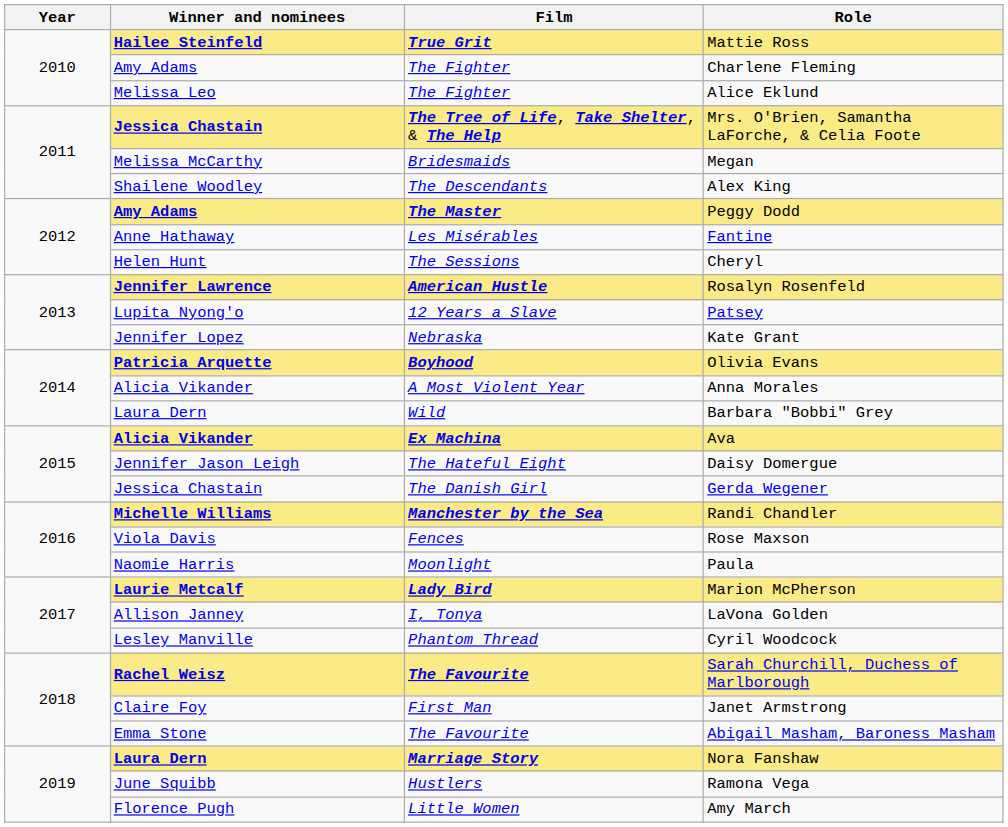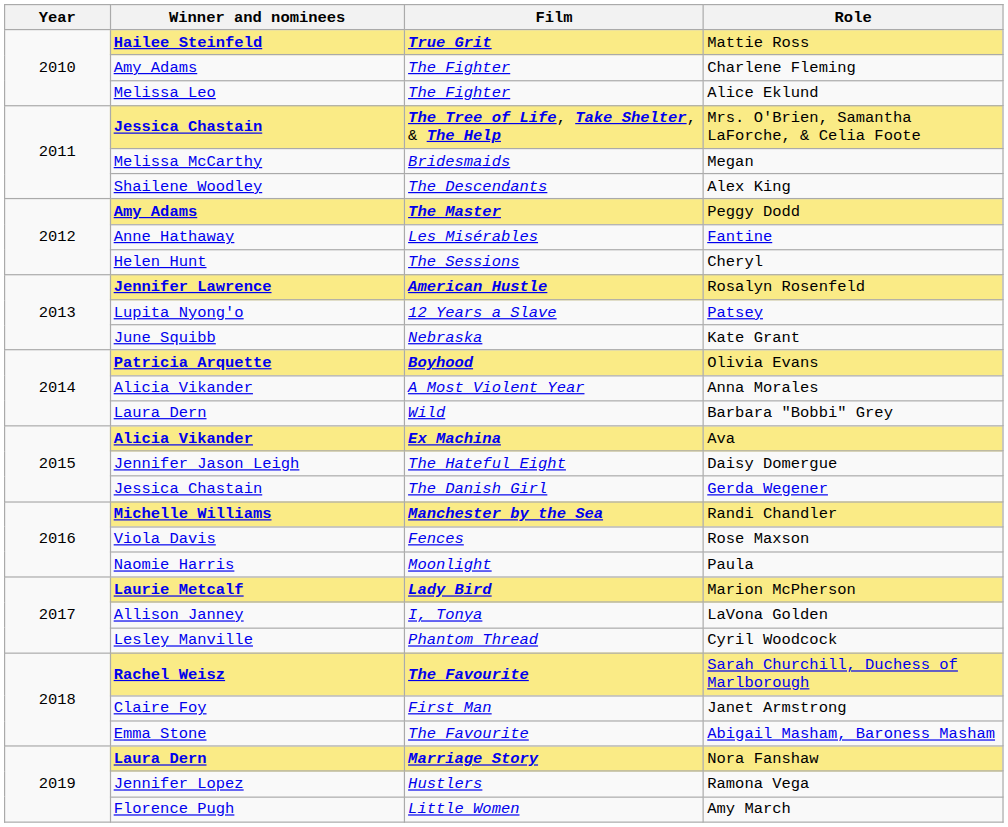 <table class="wikitable" width="95%" cellpadding="5">
 <tr>
 <th width="100"><strong>Year</strong></th>
 <th width="300"><strong>Winner and nominees</strong></th>
 <th width="300"><strong>Film</strong></th>
 <th width="300"><strong>Role</strong></th>
 </tr>
 <tr>
 <td rowspan="3" style="text-align:center;">2010</td>
 <td style="background:#FAEB86;"><strong><a href='#'>Hailee Steinfeld</a></strong></td>
 <td style="background:#FAEB86;"><strong><em><a href='#'>True Grit</a></em></strong></td>
 <td style="background:#FAEB86;">Mattie Ross</td>
 </tr>
 <tr>
 <td><a href='#'>Amy Adams</a></td>
 <td><em><a href='#'>The Fighter</a></em></td>
 <td>Charlene Fleming</td>
 </tr>
 <tr>
 <td><a href='#'>Melissa Leo</a></td>
 <td><em><a href='#'>The Fighter</a></em></td>
 <td>Alice Eklund</td>
 </tr>
 <tr>
 <td rowspan="3" style="text-align:center;">2011</td>
 <td style="background:#FAEB86;"><strong><a href='#'>Jessica Chastain</a></strong></td>
 <td style="background:#FAEB86;"><strong><em><a href='#'>The Tree of Life</a></em></strong>, <strong><em><a href='#'>Take Shelter</a></em></strong>, & <strong><em><a href='#'>The Help</a></em></strong></td>
 <td style="background:#FAEB86;">Mrs. O'Brien, Samantha LaForche, & Celia Foote</td>
 </tr>
 <tr>
 <td><a href='#'>Melissa McCarthy</a></td>
 <td><em><a href='#'>Bridesmaids</a></em></td>
 <td>Megan</td>
 </tr>
 <tr>
 <td><a href='#'>Shailene Woodley</a></td>
 <td><em><a href='#'>The Descendants</a></em></td>
 <td>Alex King</td>
 </tr>
 <tr>
 <td rowspan="3" style="text-align:center;">2012</td>
 <td style="background:#FAEB86;"><strong><a href='#'>Amy Adams</a></strong></td>
 <td style="background:#FAEB86;"><strong><em><a href='#'>The Master</a></em></strong></td>
 <td style="background:#FAEB86;">Peggy Dodd</td>
 </tr>
 <tr>
 <td><a href='#'>Anne Hathaway</a></td>
 <td><em><a href='#'>Les Misérables</a></em></td>
 <td><a href='#'>Fantine</a></td>
 </tr>
 <tr>
 <td><a href='#'>Helen Hunt</a></td>
 <td><em><a href='#'>The Sessions</a></em></td>
 <td>Cheryl</td>
 </tr>
 <tr>
 <td rowspan="3" style="text-align:center;">2013</td>
 <td style="background:#FAEB86;"><strong><a href='#'>Jennifer Lawrence</a></strong></td>
 <td style="background:#FAEB86;"><strong><em><a href='#'>American Hustle</a></em></strong></td>
 <td style="background:#FAEB86;">Rosalyn Rosenfeld</td>
 </tr>
 <tr>
 <td><a href='#'>Lupita Nyong'o</a></td>
 <td><em><a href='#'>12 Years a Slave</a></em></td>
 <td><a href='#'>Patsey</a></td>
 </tr>
 <tr>
-<td><a href='#'>Jennifer Lopez</a></td>
+<td><a href='#'>June Squibb</a></td>
 <td><em><a href='#'>Nebraska</a></em></td>
 <td>Kate Grant</td>
 </tr>
 <tr>
 <td rowspan="3" style="text-align:center;">2014</td>
 <td style="background:#FAEB86;"><strong><a href='#'>Patricia Arquette</a></strong></td>
 <td style="background:#FAEB86;"><strong><em><a href='#'>Boyhood</a></em></strong></td>
 <td style="background:#FAEB86;">Olivia Evans</td>
 </tr>
 <tr>
 <td><a href='#'>Alicia Vikander</a></td>
 <td><em><a href='#'>A Most Violent Year</a></em></td>
 <td>Anna Morales</td>
 </tr>
 <tr>
 <td><a href='#'>Laura Dern</a></td>
 <td><em><a href='#'>Wild</a></em></td>
 <td>Barbara "Bobbi" Grey</td>
 </tr>
 <tr>
 <td rowspan="3" style="text-align:center;">2015</td>
 <td style="background:#FAEB86;"><strong><a href='#'>Alicia Vikander</a></strong></td>
 <td style="background:#FAEB86;"><strong><em><a href='#'>Ex Machina</a></em></strong></td>
 <td style="background:#FAEB86;">Ava</td>
 </tr>
 <tr>
 <td><a href='#'>Jennifer Jason Leigh</a></td>
 <td><em><a href='#'>The Hateful Eight</a></em></td>
 <td>Daisy Domergue</td>
 </tr>
 <tr>
 <td><a href='#'>Jessica Chastain</a></td>
 <td><em><a href='#'>The Danish Girl</a></em></td>
 <td><a href='#'>Gerda Wegener</a></td>
 </tr>
 <tr>
 <td rowspan="3" style="text-align:center;">2016</td>
 <td style="background:#FAEB86;"><strong><a href='#'>Michelle Williams</a></strong></td>
 <td style="background:#FAEB86;"><strong><em><a href='#'>Manchester by the Sea</a></em></strong></td>
 <td style="background:#FAEB86;">Randi Chandler</td>
 </tr>
 <tr>
 <td><a href='#'>Viola Davis</a></td>
 <td><em><a href='#'>Fences</a></em></td>
 <td>Rose Maxson</td>
 </tr>
 <tr>
 <td><a href='#'>Naomie Harris</a></td>
 <td><em><a href='#'>Moonlight</a></em></td>
 <td>Paula</td>
 </tr>
 <tr>
 <td rowspan="3" style="text-align:center;">2017</td>
 <td style="background:#FAEB86;"><strong><a href='#'>Laurie Metcalf</a></strong></td>
 <td style="background:#FAEB86;"><strong><em><a href='#'>Lady Bird</a></em></strong></td>
 <td style="background:#FAEB86;">Marion McPherson</td>
 </tr>
 <tr>
 <td><a href='#'>Allison Janney</a></td>
 <td><em><a href='#'>I, Tonya</a></em></td>
 <td>LaVona Golden</td>
 </tr>
 <tr>
 <td><a href='#'>Lesley Manville</a></td>
 <td><em><a href='#'>Phantom Thread</a></em></td>
 <td>Cyril Woodcock</td>
 </tr>
 <tr>
 <td rowspan="3" style="text-align:center;">2018</td>
 <td style="background:#FAEB86;"><strong><a href='#'>Rachel Weisz</a></strong></td>
 <td style="background:#FAEB86;"><strong><em><a href='#'>The Favourite</a></em></strong></td>
 <td style="background:#FAEB86;"><a href='#'>Sarah Churchill, Duchess of Marlborough</a></td>
 </tr>
 <tr>
 <td><a href='#'>Claire Foy</a></td>
 <td><em><a href='#'>First Man</a></em></td>
 <td>Janet Armstrong</td>
 </tr>
 <tr>
 <td><a href='#'>Emma Stone</a></td>
 <td><em><a href='#'>The Favourite</a></em></td>
 <td><a href='#'>Abigail Masham, Baroness Masham</a></td>
 </tr>
 <tr>
 <td rowspan="3" style="text-align:center;">2019</td>
 <td style="background:#FAEB86;"><strong><a href='#'>Laura Dern</a></strong></td>
 <td style="background:#FAEB86;"><strong><em><a href='#'>Marriage Story</a></em></strong></td>
 <td style="background:#FAEB86;">Nora Fanshaw</td>
 </tr>
 <tr>
-<td><a href='#'>June Squibb</a></td>
+<td><a href='#'>Jennifer Lopez</a></td>
 <td><em><a href='#'>Hustlers</a></em></td>
 <td>Ramona Vega</td>
 </tr>
 <tr>
 <td><a href='#'>Florence Pugh</a></td>
 <td><em><a href='#'>Little Women</a></em></td>
 <td>Amy March</td>
 </tr>
 </table>
